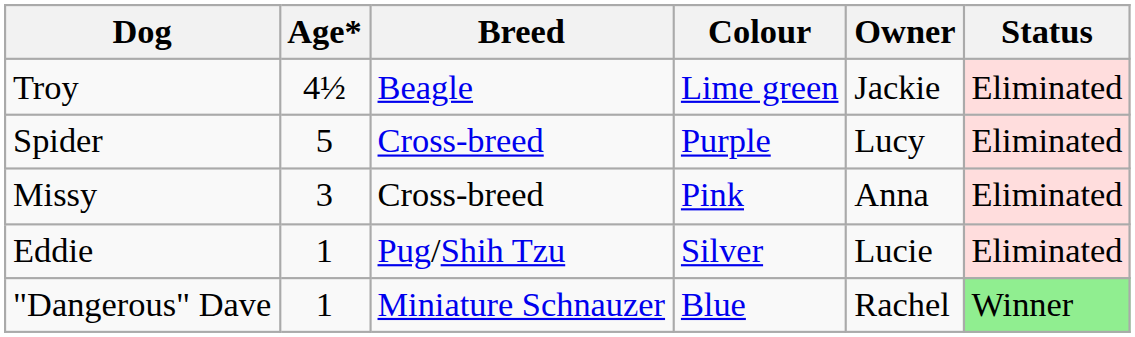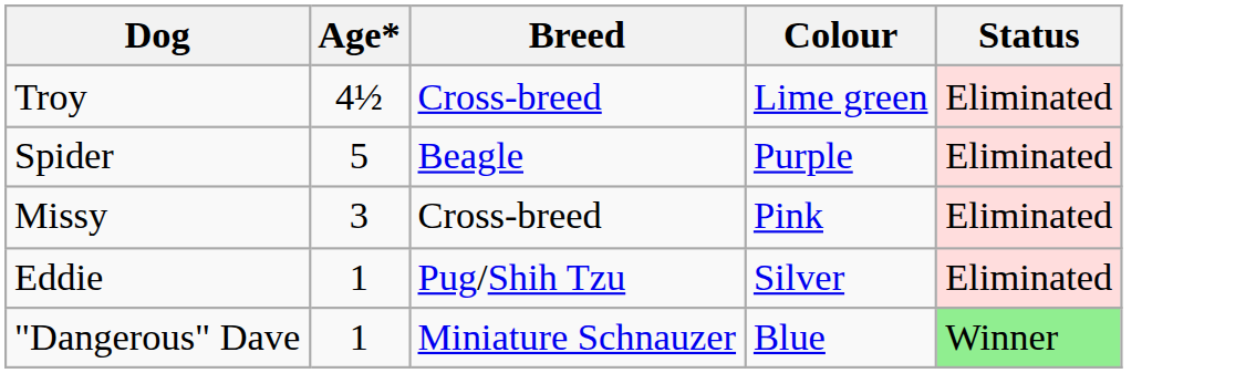 <table class="wikitable">
 <tr>
 <th>Dog</th>
 <th>Age*</th>
 <th>Breed</th>
 <th>Colour</th>
-<th>Owner</th>
 <th>Status</th>
 </tr>
 <tr>
 <td>Troy</td>
 <td style="text-align:center;">4½</td>
-<td><a href='#'>Beagle</a></td>
+<td><a href='#'>Cross-breed</a></td>
 <td><a href='#'>Lime green</a></td>
-<td>Jackie</td>
 <td style="background:#fdd;">Eliminated</td>
 </tr>
 <tr>
 <td>Spider</td>
 <td style="text-align:center;">5</td>
-<td><a href='#'>Cross-breed</a></td>
+<td><a href='#'>Beagle</a></td>
 <td><a href='#'>Purple</a></td>
-<td>Lucy</td>
 <td style="background:#fdd;">Eliminated</td>
 </tr>
 <tr>
 <td>Missy</td>
 <td style="text-align:center;">3</td>
 <td>Cross-breed</td>
 <td><a href='#'>Pink</a></td>
-<td>Anna</td>
 <td style="background:#fdd;">Eliminated</td>
 </tr>
 <tr>
 <td>Eddie</td>
 <td style="text-align:center;">1</td>
 <td><a href='#'>Pug</a>/<a href='#'>Shih Tzu</a></td>
 <td><a href='#'>Silver</a></td>
-<td>Lucie</td>
 <td style="background:#fdd;">Eliminated</td>
 </tr>
 <tr>
 <td>"Dangerous" Dave</td>
 <td style="text-align:center;">1</td>
 <td><a href='#'>Miniature Schnauzer</a></td>
 <td><a href='#'>Blue</a></td>
-<td>Rachel</td>
 <td style="background:lightgreen">Winner</td>
 </tr>
 </table>
